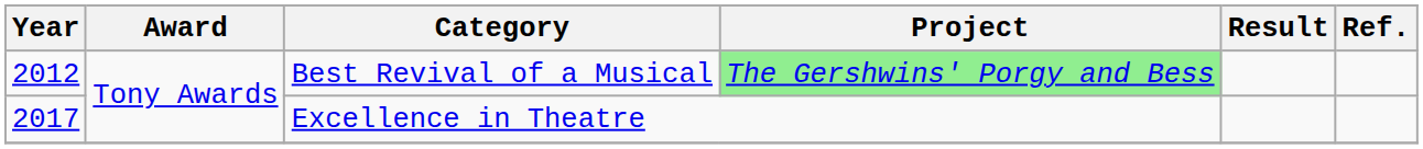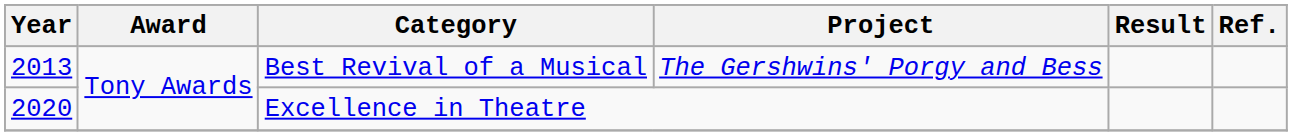 <table class="wikitable unsortable">
 <tr>
 <th>Year</th>
 <th>Award</th>
 <th>Category</th>
 <th>Project</th>
 <th>Result</th>
 <th class=unsortable>Ref.</th>
 </tr>
 <tr>
-<td><a href='#'>2012</a></td>
+<td><a href='#'>2013</a></td>
 <td rowspan=2><a href='#'>Tony Awards</a></td>
 <td><a href='#'>Best Revival of a Musical</a></td>
-<td style="background: lightgreen;"><em><a href='#'>The Gershwins' Porgy and Bess</a></em></td>
+<td><em><a href='#'>The Gershwins' Porgy and Bess</a></em></td>
 <td></td>
 <td></td>
 </tr>
 <tr>
-<td><a href='#'>2017</a></td>
+<td><a href='#'>2020</a></td>
 <td colspan=2><a href='#'>Excellence in Theatre</a></td>
 <td></td>
 <td></td>
 </tr>
 <tr>
 </tr>
 </table>
